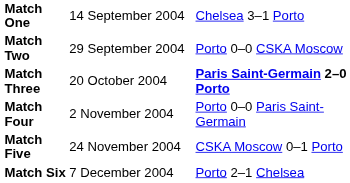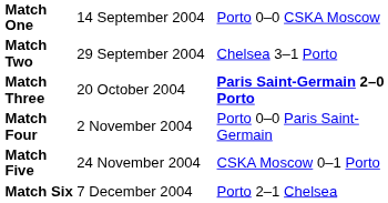 <table>
 <tr ---->
 <td width="75"></td>
 </tr>
 <tr ---->
 <td width="75"></td>
 <td width="150"></td>
 <td width="200"></td>
 </tr>
 <tr ---->
 <td><strong>Match One</strong></td>
 <td>14 September 2004</td>
-<td><a href='#'>Chelsea</a> 3–1 <a href='#'>Porto</a></td>
+<td><a href='#'>Porto</a> 0–0 <a href='#'>CSKA Moscow</a></td>
 </tr>
 <tr ---->
 <td><strong>Match Two</strong></td>
 <td>29 September 2004</td>
-<td><a href='#'>Porto</a> 0–0 <a href='#'>CSKA Moscow</a></td>
+<td><a href='#'>Chelsea</a> 3–1 <a href='#'>Porto</a></td>
 </tr>
 <tr ---->
 <td><strong>Match Three</strong></td>
 <td>20 October 2004</td>
 <td><strong><a href='#'>Paris Saint-Germain</a> 2–0 <a href='#'>Porto</a></strong></td>
 </tr>
 <tr ---->
 <td><strong>Match Four</strong></td>
 <td>2 November 2004</td>
 <td><a href='#'>Porto</a> 0–0 <a href='#'>Paris Saint-Germain</a></td>
 </tr>
 <tr ---->
 <td><strong>Match Five</strong></td>
 <td>24 November 2004</td>
 <td><a href='#'>CSKA Moscow</a> 0–1 <a href='#'>Porto</a></td>
 </tr>
 <tr ---->
 <td><strong>Match Six</strong></td>
 <td>7 December 2004</td>
 <td><a href='#'>Porto</a> 2–1 <a href='#'>Chelsea</a></td>
 </tr>
 </table>
